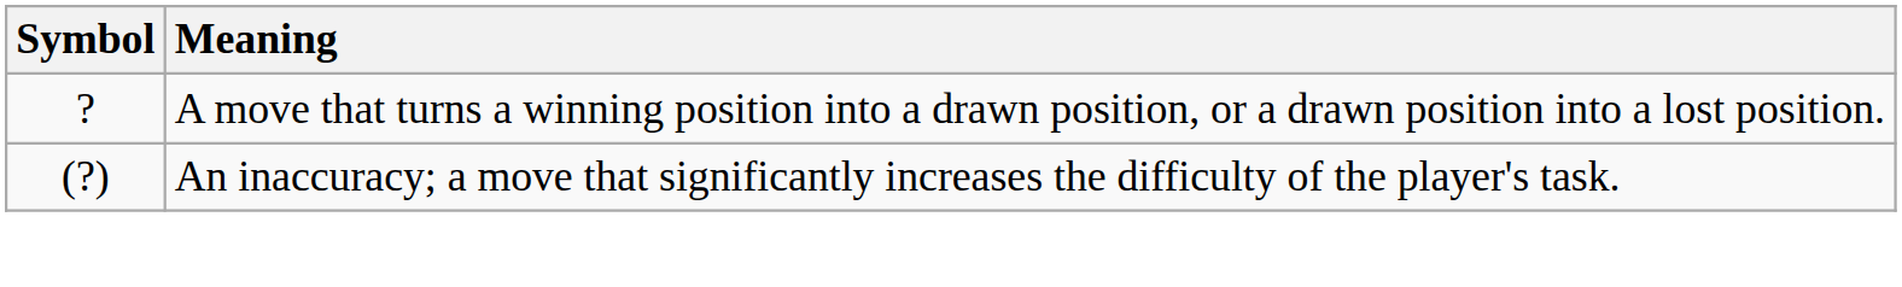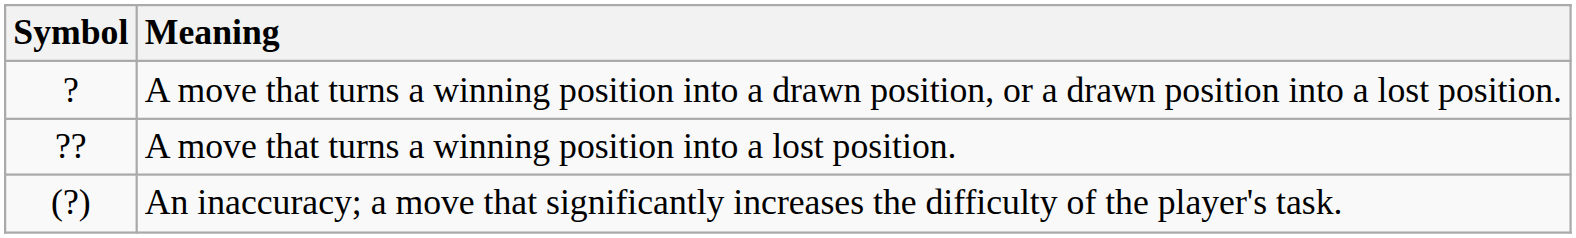 <table class="wikitable">
 <tr style="vertical-align:bottom;">
 <th>Symbol</th>
 <th style="text-align:left;">Meaning</th>
 </tr>
 <tr style="vertical-align:top;">
 <td style="text-align:center;">?</td>
 <td>A move that turns a winning position into a drawn position, or a drawn position into a lost position.</td>
 </tr>
 <tr style="vertical-align:top;">
+<td style="text-align:center;">??</td>
+<td>A move that turns a winning position into a lost position.</td>
+</tr>
+<tr style="vertical-align:top;">
 <td style="text-align:center;">(?)</td>
 <td>An inaccuracy; a move that significantly increases the difficulty of the player's task.</td>
 </tr>
 </table>
